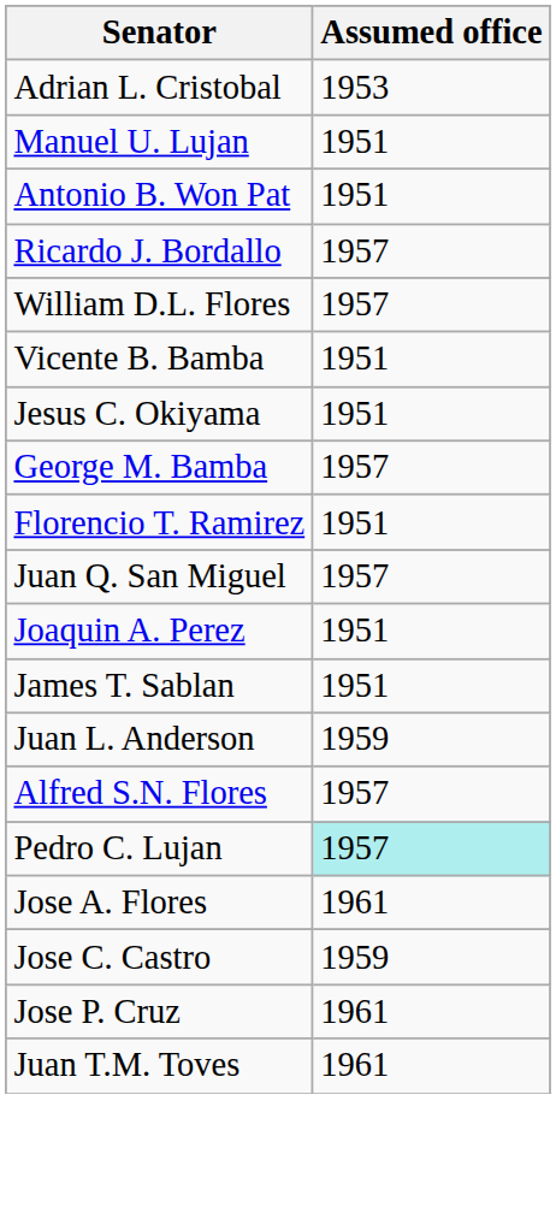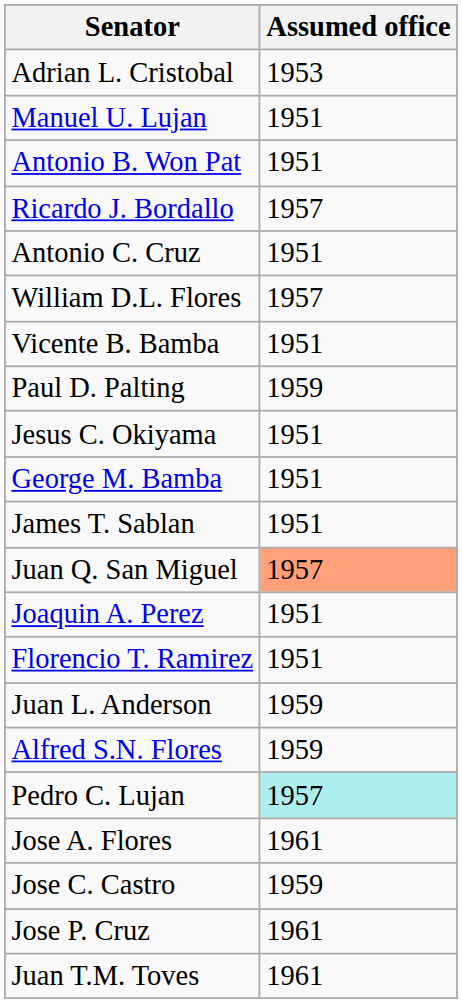 <table class="wikitable sortable" id="votingmembers">
 <tr style="vertical-align:bottom;">
 <th>Senator</th>
 <th>Assumed office</th>
 </tr>
 <tr>
 <td>Adrian L. Cristobal</td>
 <td>1953</td>
 </tr>
 <tr>
 <td><a href='#'>Manuel U. Lujan</a></td>
 <td>1951</td>
 </tr>
 <tr>
 <td><a href='#'>Antonio B. Won Pat</a></td>
 <td>1951</td>
 </tr>
 <tr>
 <td><a href='#'>Ricardo J. Bordallo</a></td>
 <td>1957</td>
 </tr>
 <tr>
+<td>Antonio C. Cruz</td>
+<td>1951</td>
+</tr>
+<tr>
 <td>William D.L. Flores</td>
 <td>1957</td>
 </tr>
 <tr>
 <td>Vicente B. Bamba</td>
 <td>1951</td>
 </tr>
 <tr>
+<td>Paul D. Palting</td>
+<td>1959</td>
+</tr>
+<tr>
 <td>Jesus C. Okiyama</td>
 <td>1951</td>
 </tr>
 <tr>
 <td><a href='#'>George M. Bamba</a></td>
-<td>1957</td>
+<td>1951</td>
 </tr>
 <tr>
-<td><a href='#'>Florencio T. Ramirez</a></td>
+<td>James T. Sablan</td>
 <td>1951</td>
 </tr>
 <tr>
 <td>Juan Q. San Miguel</td>
-<td>1957</td>
+<td style="background: lightsalmon;">1957</td>
 </tr>
 <tr>
 <td><a href='#'>Joaquin A. Perez</a></td>
 <td>1951</td>
 </tr>
 <tr>
-<td>James T. Sablan</td>
+<td><a href='#'>Florencio T. Ramirez</a></td>
 <td>1951</td>
 </tr>
 <tr>
 <td>Juan L. Anderson</td>
 <td>1959</td>
 </tr>
 <tr>
 <td><a href='#'>Alfred S.N. Flores</a></td>
-<td>1957</td>
+<td>1959</td>
 </tr>
 <tr>
 <td>Pedro C. Lujan</td>
 <td style="background: paleturquoise;">1957</td>
 </tr>
 <tr>
 <td>Jose A. Flores</td>
 <td>1961</td>
 </tr>
 <tr>
 <td>Jose C. Castro</td>
 <td>1959</td>
 </tr>
 <tr>
 <td>Jose P. Cruz</td>
 <td>1961</td>
 </tr>
 <tr>
 <td>Juan T.M. Toves</td>
 <td>1961</td>
 </tr>
 </table>
